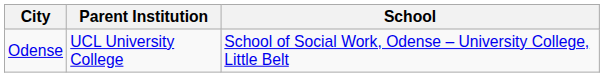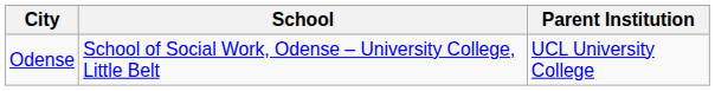 <table class="wikitable">
 <tr>
 <th>City</th>
+<th>School</th>
 <th>Parent Institution</th>
-<th>School</th>
 </tr>
 <tr>
 <td><a href='#'>Odense</a></td>
+<td><a href='#'>School of Social Work, Odense – University College, Little Belt</a></td>
 <td><a href='#'>UCL University College</a></td>
-<td><a href='#'>School of Social Work, Odense – University College, Little Belt</a></td>
 </tr>
 </table>
